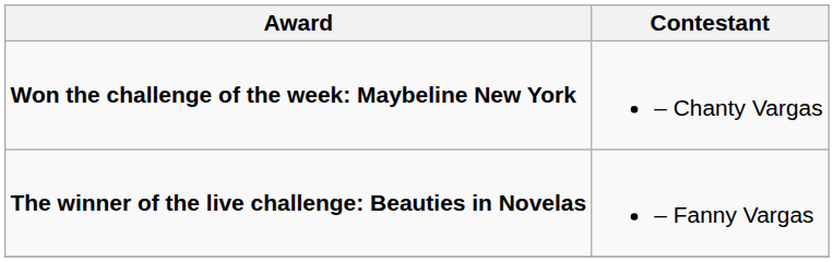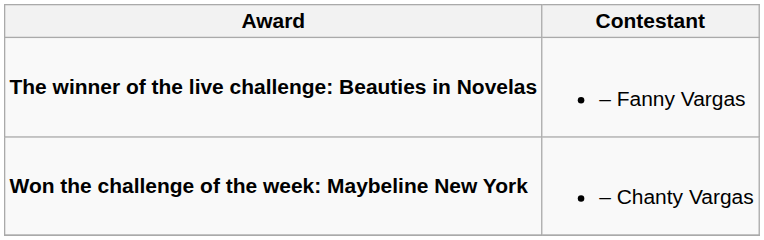 <table class="wikitable" border="1">
 <tr>
 <th>Award</th>
 <th>Contestant</th>
 </tr>
 <tr>
+<td><strong>The winner of the live challenge: Beauties in Novelas </strong></td>
+<td><br><ul><li><strong></strong> – Fanny Vargas</li></ul></td>
+</tr>
+<tr>
 <td><strong>Won the challenge of the week: Maybeline New York</strong></td>
 <td><br><ul><li><strong></strong> – Chanty Vargas</li></ul></td>
 </tr>
 <tr>
-<td><strong>The winner of the live challenge: Beauties in Novelas </strong></td>
-<td><br><ul><li><strong></strong> – Fanny Vargas</li></ul></td>
-</tr>
-<tr>
 </tr>
 </table>
